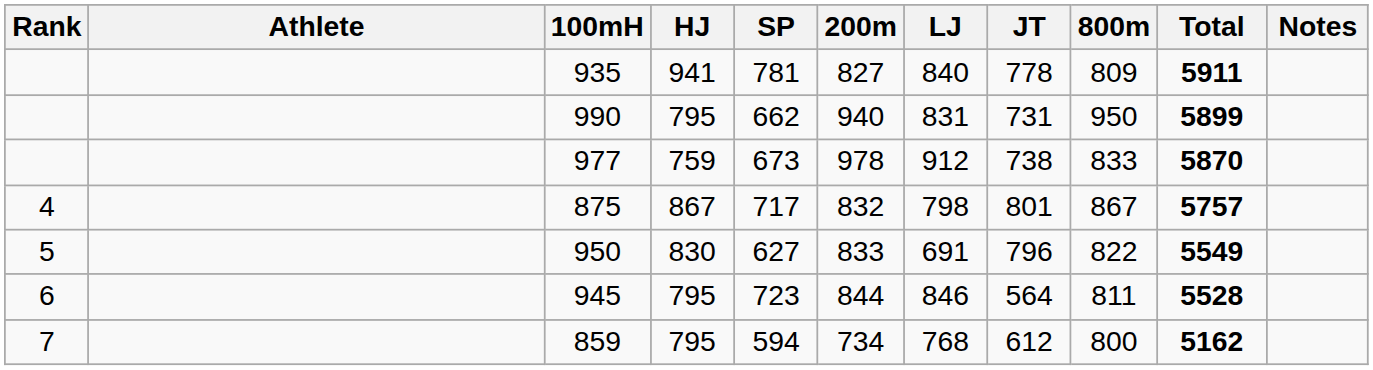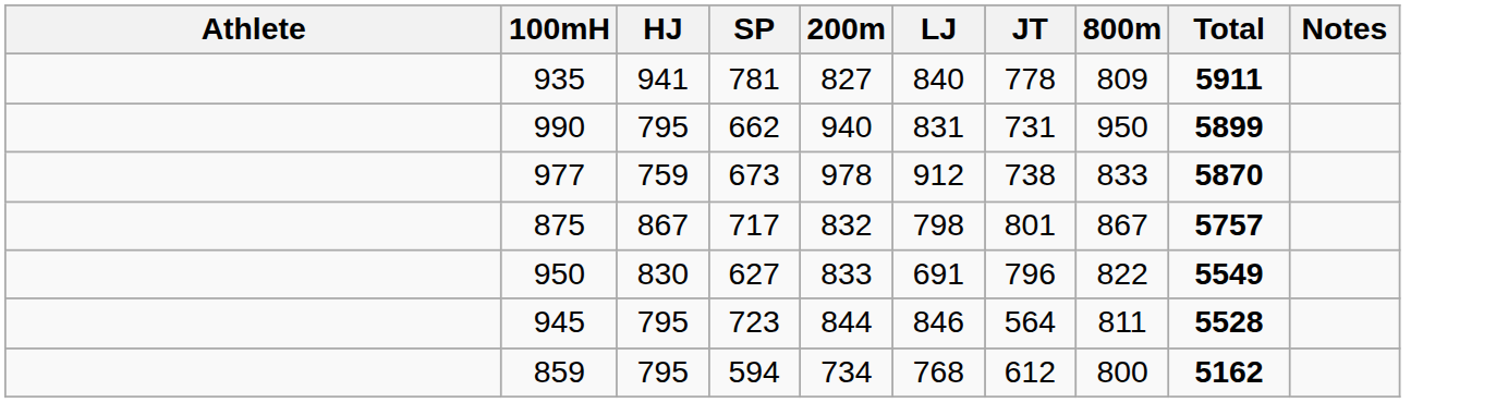 <table class=wikitable style="text-align:center">
 <tr>
-<th width=40>Rank</th>
 <th width=250>Athlete</th>
 <th width=40>100mH</th>
 <th width=40>HJ</th>
 <th width=40>SP</th>
 <th width=40>200m</th>
 <th width=40>LJ</th>
 <th width=40>JT</th>
 <th width=40>800m</th>
 <th width=55>Total</th>
 <th width=50>Notes</th>
 </tr>
 <tr>
-<td></td>
 <td align=left></td>
 <td>935</td>
 <td>941</td>
 <td>781</td>
 <td>827</td>
 <td>840</td>
 <td>778</td>
 <td>809</td>
 <td><strong>5911</strong></td>
 <td></td>
 </tr>
 <tr>
-<td></td>
 <td align=left></td>
 <td>990</td>
 <td>795</td>
 <td>662</td>
 <td>940</td>
 <td>831</td>
 <td>731</td>
 <td>950</td>
 <td><strong>5899</strong></td>
 <td></td>
 </tr>
 <tr>
-<td></td>
 <td align=left></td>
 <td>977</td>
 <td>759</td>
 <td>673</td>
 <td>978</td>
 <td>912</td>
 <td>738</td>
 <td>833</td>
 <td><strong>5870</strong></td>
 <td></td>
 </tr>
 <tr>
-<td>4</td>
 <td align=left></td>
 <td>875</td>
 <td>867</td>
 <td>717</td>
 <td>832</td>
 <td>798</td>
 <td>801</td>
 <td>867</td>
 <td><strong>5757</strong></td>
 <td></td>
 </tr>
 <tr>
-<td>5</td>
 <td align=left></td>
 <td>950</td>
 <td>830</td>
 <td>627</td>
 <td>833</td>
 <td>691</td>
 <td>796</td>
 <td>822</td>
 <td><strong>5549</strong></td>
 <td></td>
 </tr>
 <tr>
-<td>6</td>
 <td align=left></td>
 <td>945</td>
 <td>795</td>
 <td>723</td>
 <td>844</td>
 <td>846</td>
 <td>564</td>
 <td>811</td>
 <td><strong>5528</strong></td>
 <td></td>
 </tr>
 <tr>
-<td>7</td>
 <td align=left></td>
 <td>859</td>
 <td>795</td>
 <td>594</td>
 <td>734</td>
 <td>768</td>
 <td>612</td>
 <td>800</td>
 <td><strong>5162</strong></td>
 <td></td>
 </tr>
 </table>
